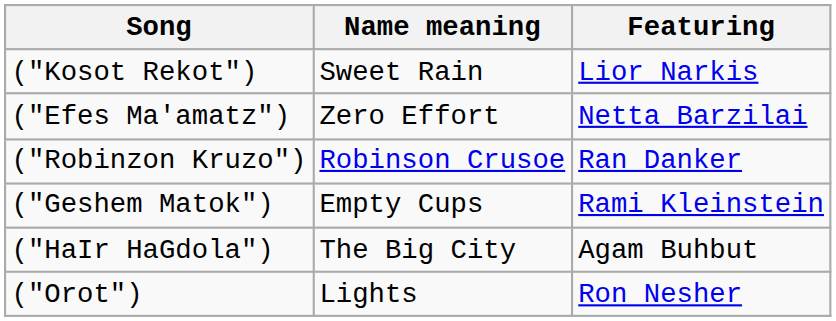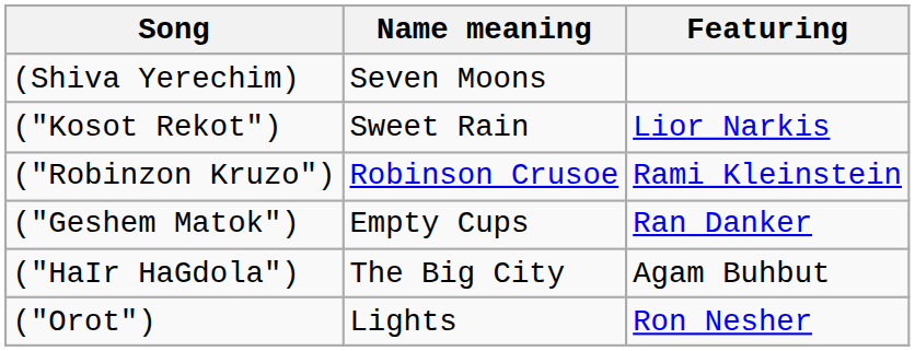 <table class="wikitable">
 <tr>
 <th>Song</th>
 <th>Name meaning</th>
 <th>Featuring</th>
 </tr>
 <tr>
+<td> (Shiva Yerechim)</td>
+<td>Seven Moons</td>
+<td></td>
+</tr>
+<tr>
 <td> ("Kosot Rekot")</td>
 <td>Sweet Rain</td>
 <td><a href='#'>Lior Narkis</a></td>
 </tr>
 <tr>
-<td> ("Efes Ma'amatz")</td>
-<td>Zero Effort</td>
-<td><a href='#'>Netta Barzilai</a></td>
-</tr>
-<tr>
 <td> ("Robinzon Kruzo")</td>
 <td><a href='#'>Robinson Crusoe</a></td>
-<td><a href='#'>Ran Danker</a></td>
+<td><a href='#'>Rami Kleinstein</a></td>
 </tr>
 <tr>
 <td> ("Geshem Matok")</td>
 <td>Empty Cups</td>
-<td><a href='#'>Rami Kleinstein</a></td>
+<td><a href='#'>Ran Danker</a></td>
 </tr>
 <tr>
 <td> ("HaIr HaGdola")</td>
 <td>The Big City</td>
 <td>Agam Buhbut</td>
 </tr>
 <tr>
 <td> ("Orot")</td>
 <td>Lights</td>
 <td><a href='#'>Ron Nesher</a></td>
 </tr>
 </table>
